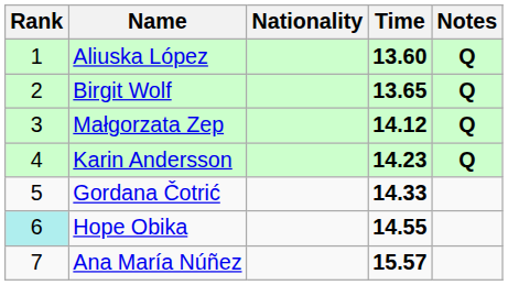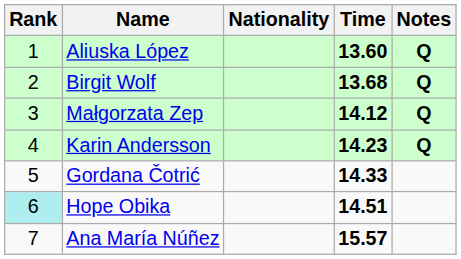 <table class="wikitable sortable" style="text-align:center">
 <tr>
 <th>Rank</th>
 <th>Name</th>
 <th>Nationality</th>
 <th>Time</th>
 <th>Notes</th>
 </tr>
 <tr bgcolor=ccffcc>
 <td>1</td>
 <td align=left><a href='#'>Aliuska López</a></td>
 <td align=left></td>
 <td><strong>13.60</strong></td>
 <td><strong>Q</strong></td>
 </tr>
 <tr bgcolor=ccffcc>
 <td>2</td>
 <td align=left><a href='#'>Birgit Wolf</a></td>
 <td align=left></td>
-<td><strong>13.65</strong></td>
+<td><strong>13.68</strong></td>
 <td><strong>Q</strong></td>
 </tr>
 <tr bgcolor=ccffcc>
 <td>3</td>
 <td align=left><a href='#'>Małgorzata Zep</a></td>
 <td align=left></td>
 <td><strong>14.12</strong></td>
 <td><strong>Q</strong></td>
 </tr>
 <tr bgcolor=ccffcc>
 <td>4</td>
 <td align=left><a href='#'>Karin Andersson</a></td>
 <td align=left></td>
 <td><strong>14.23</strong></td>
 <td><strong>Q</strong></td>
 </tr>
 <tr>
 <td>5</td>
 <td align=left><a href='#'>Gordana Čotrić</a></td>
 <td align=left></td>
 <td><strong>14.33</strong></td>
 <td></td>
 </tr>
 <tr>
 <td style="background: paleturquoise;">6</td>
 <td align=left><a href='#'>Hope Obika</a></td>
 <td align=left></td>
-<td><strong>14.55</strong></td>
+<td><strong>14.51</strong></td>
 <td></td>
 </tr>
 <tr>
 <td>7</td>
 <td align=left><a href='#'>Ana María Núñez</a></td>
 <td align=left></td>
 <td><strong>15.57</strong></td>
 <td></td>
 </tr>
 </table>
